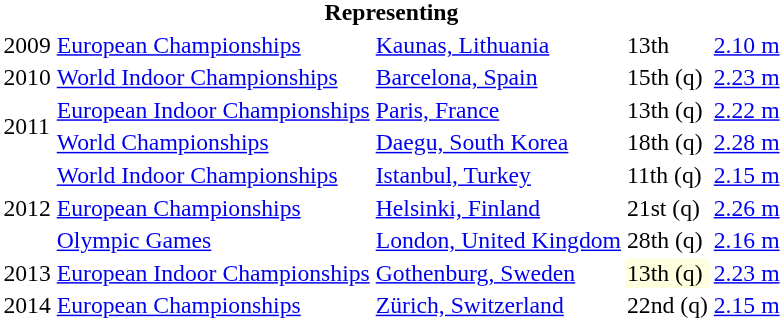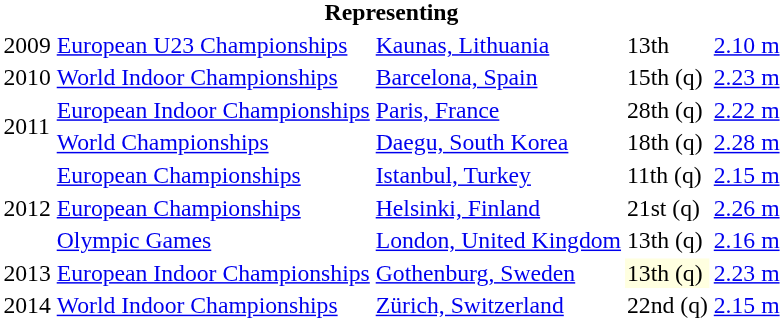 <table>
 <tr>
 <th colspan="5">Representing </th>
 </tr>
 <tr>
 <td>2009</td>
-<td><a href='#'>European Championships</a></td>
+<td><a href='#'>European U23 Championships</a></td>
 <td><a href='#'>Kaunas, Lithuania</a></td>
 <td>13th</td>
 <td><a href='#'>2.10 m</a></td>
 </tr>
 <tr>
 <td>2010</td>
 <td><a href='#'>World Indoor Championships</a></td>
 <td><a href='#'>Barcelona, Spain</a></td>
 <td>15th (q)</td>
 <td><a href='#'>2.23 m</a></td>
 </tr>
 <tr>
 <td rowspan=2>2011</td>
 <td><a href='#'>European Indoor Championships</a></td>
 <td><a href='#'>Paris, France</a></td>
-<td>13th (q)</td>
+<td>28th (q)</td>
 <td><a href='#'>2.22 m</a></td>
 </tr>
 <tr>
 <td><a href='#'>World Championships</a></td>
 <td><a href='#'>Daegu, South Korea</a></td>
 <td>18th (q)</td>
 <td><a href='#'>2.28 m</a></td>
 </tr>
 <tr>
 <td rowspan=3>2012</td>
-<td><a href='#'>World Indoor Championships</a></td>
+<td><a href='#'>European Championships</a></td>
 <td><a href='#'>Istanbul, Turkey</a></td>
 <td>11th (q)</td>
 <td><a href='#'>2.15 m</a></td>
 </tr>
 <tr>
 <td><a href='#'>European Championships</a></td>
 <td><a href='#'>Helsinki, Finland</a></td>
 <td>21st (q)</td>
 <td><a href='#'>2.26 m</a></td>
 </tr>
 <tr>
 <td><a href='#'>Olympic Games</a></td>
 <td><a href='#'>London, United Kingdom</a></td>
-<td>28th (q)</td>
+<td>13th (q)</td>
 <td><a href='#'>2.16 m</a></td>
 </tr>
 <tr>
 <td>2013</td>
 <td><a href='#'>European Indoor Championships</a></td>
 <td><a href='#'>Gothenburg, Sweden</a></td>
 <td style="background: lightyellow;">13th (q)</td>
 <td><a href='#'>2.23 m</a></td>
 </tr>
 <tr>
 <td>2014</td>
-<td><a href='#'>European Championships</a></td>
+<td><a href='#'>World Indoor Championships</a></td>
 <td><a href='#'>Zürich, Switzerland</a></td>
 <td>22nd (q)</td>
 <td><a href='#'>2.15 m</a></td>
 </tr>
 </table>
